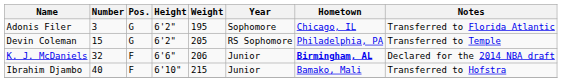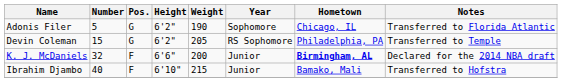 <table class="wikitable sortable" border="1">
 <tr>
 <th>Name</th>
 <th>Number</th>
 <th>Pos.</th>
 <th>Height</th>
 <th>Weight</th>
 <th>Year</th>
 <th>Hometown</th>
 <th class="unsortable">Notes</th>
 </tr>
 <tr>
 <td>Adonis Filer</td>
-<td>3</td>
+<td>5</td>
 <td>G</td>
 <td>6'2"</td>
-<td>195</td>
+<td>190</td>
 <td>Sophomore</td>
 <td><a href='#'>Chicago, IL</a></td>
 <td>Transferred to <a href='#'>Florida Atlantic</a></td>
 </tr>
 <tr>
 <td>Devin Coleman</td>
 <td>15</td>
 <td>G</td>
 <td>6'2"</td>
 <td>205</td>
 <td>RS Sophomore</td>
 <td><a href='#'>Philadelphia, PA</a></td>
 <td>Transferred to <a href='#'>Temple</a></td>
 </tr>
 <tr>
 <td><a href='#'>K. J. McDaniels</a></td>
 <td>32</td>
 <td>F</td>
 <td>6'6"</td>
-<td>206</td>
+<td>200</td>
 <td>Junior</td>
 <td><strong><a href='#'>Birmingham, AL</a></strong></td>
 <td>Declared for the <a href='#'>2014 NBA draft</a></td>
 </tr>
 <tr>
 <td>Ibrahim Djambo</td>
 <td>40</td>
 <td>F</td>
 <td>6'10"</td>
 <td>215</td>
 <td>Junior</td>
 <td><a href='#'>Bamako, Mali</a></td>
 <td>Transferred to <a href='#'>Hofstra</a></td>
 </tr>
 <tr>
 </tr>
 </table>
